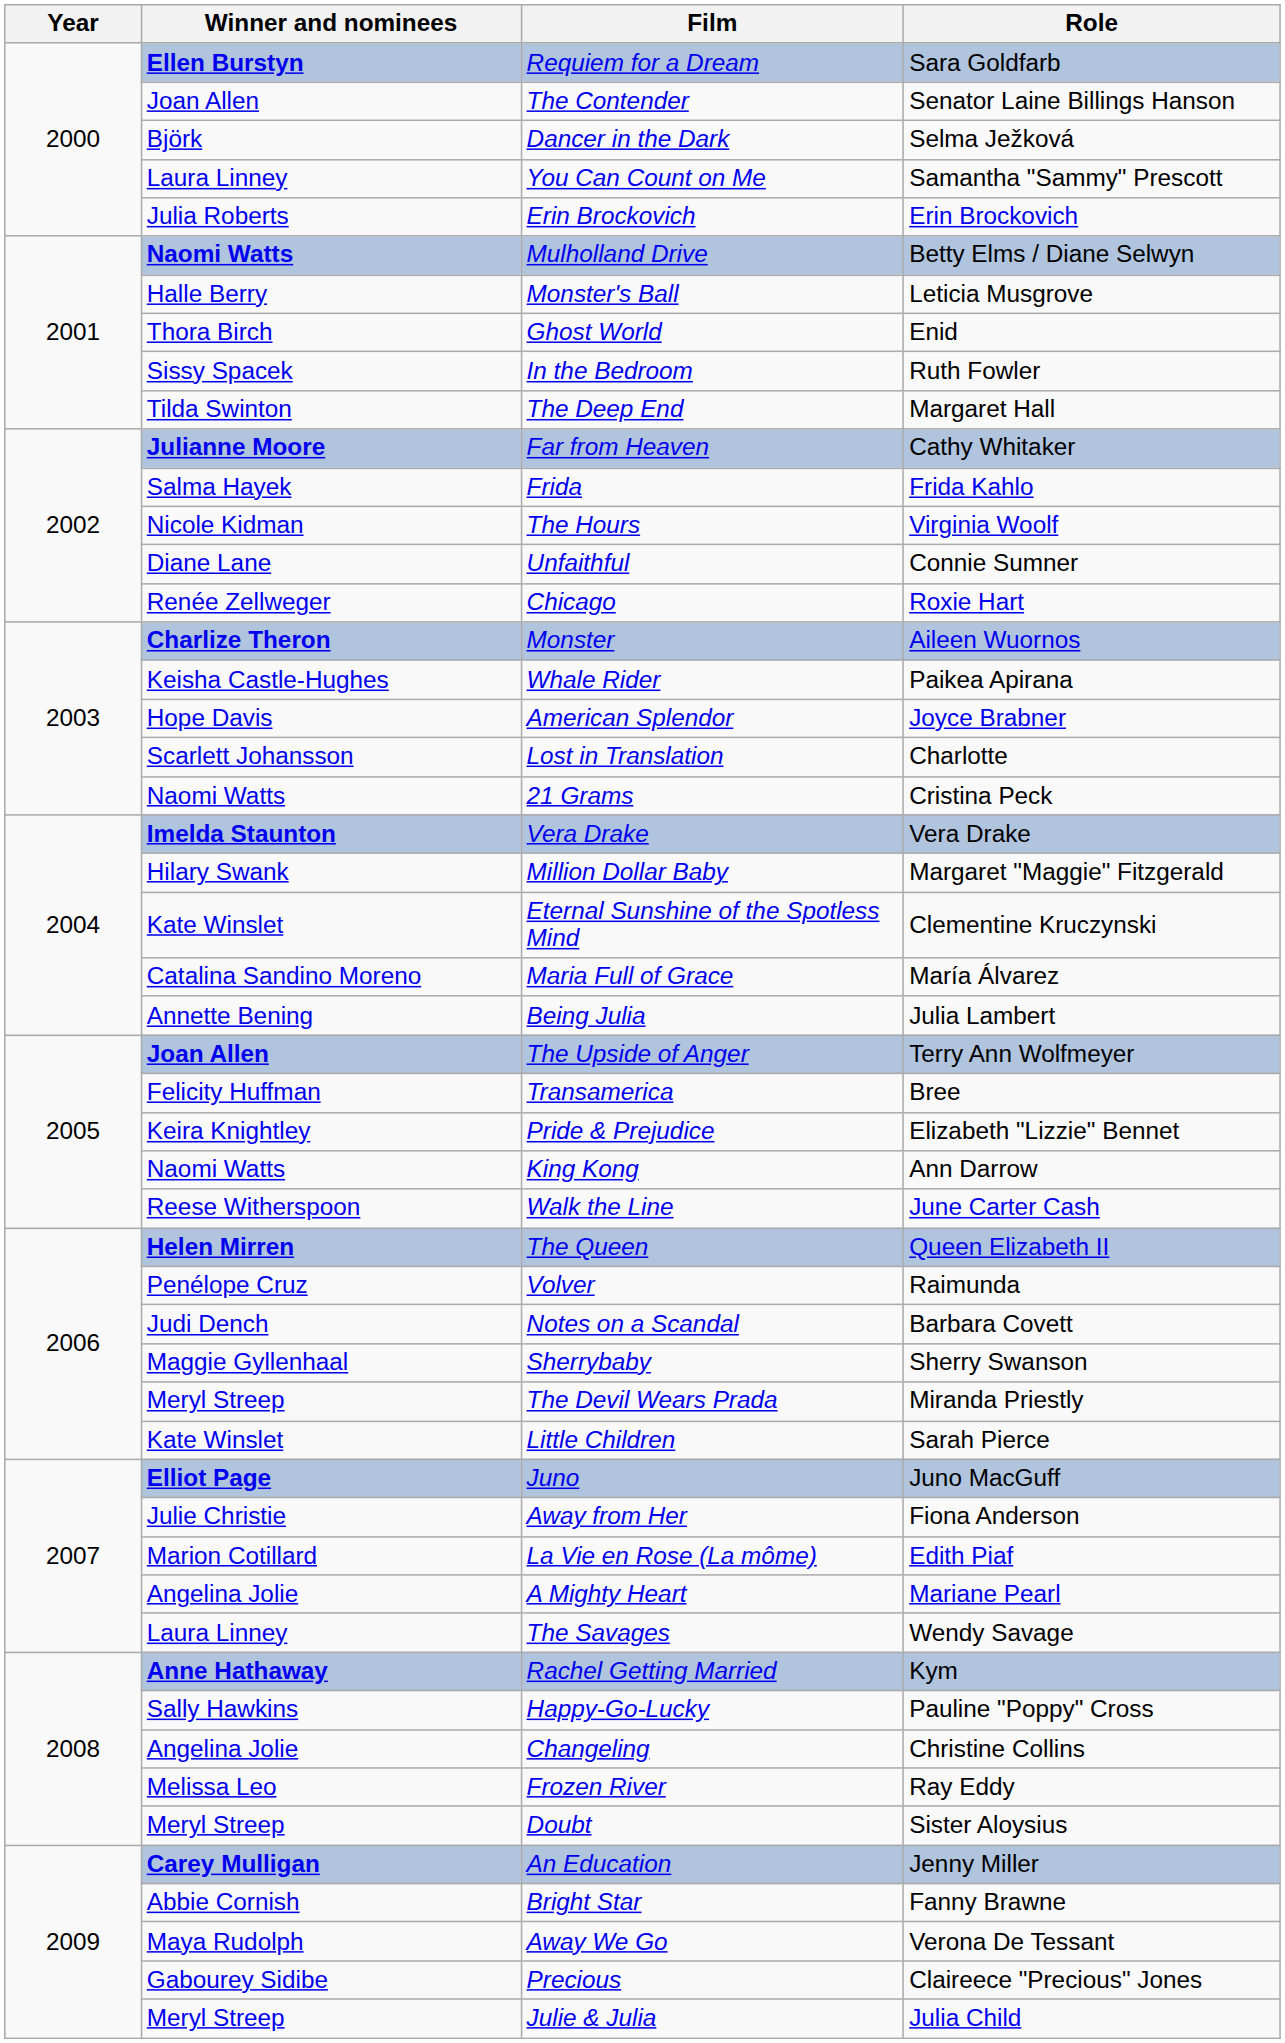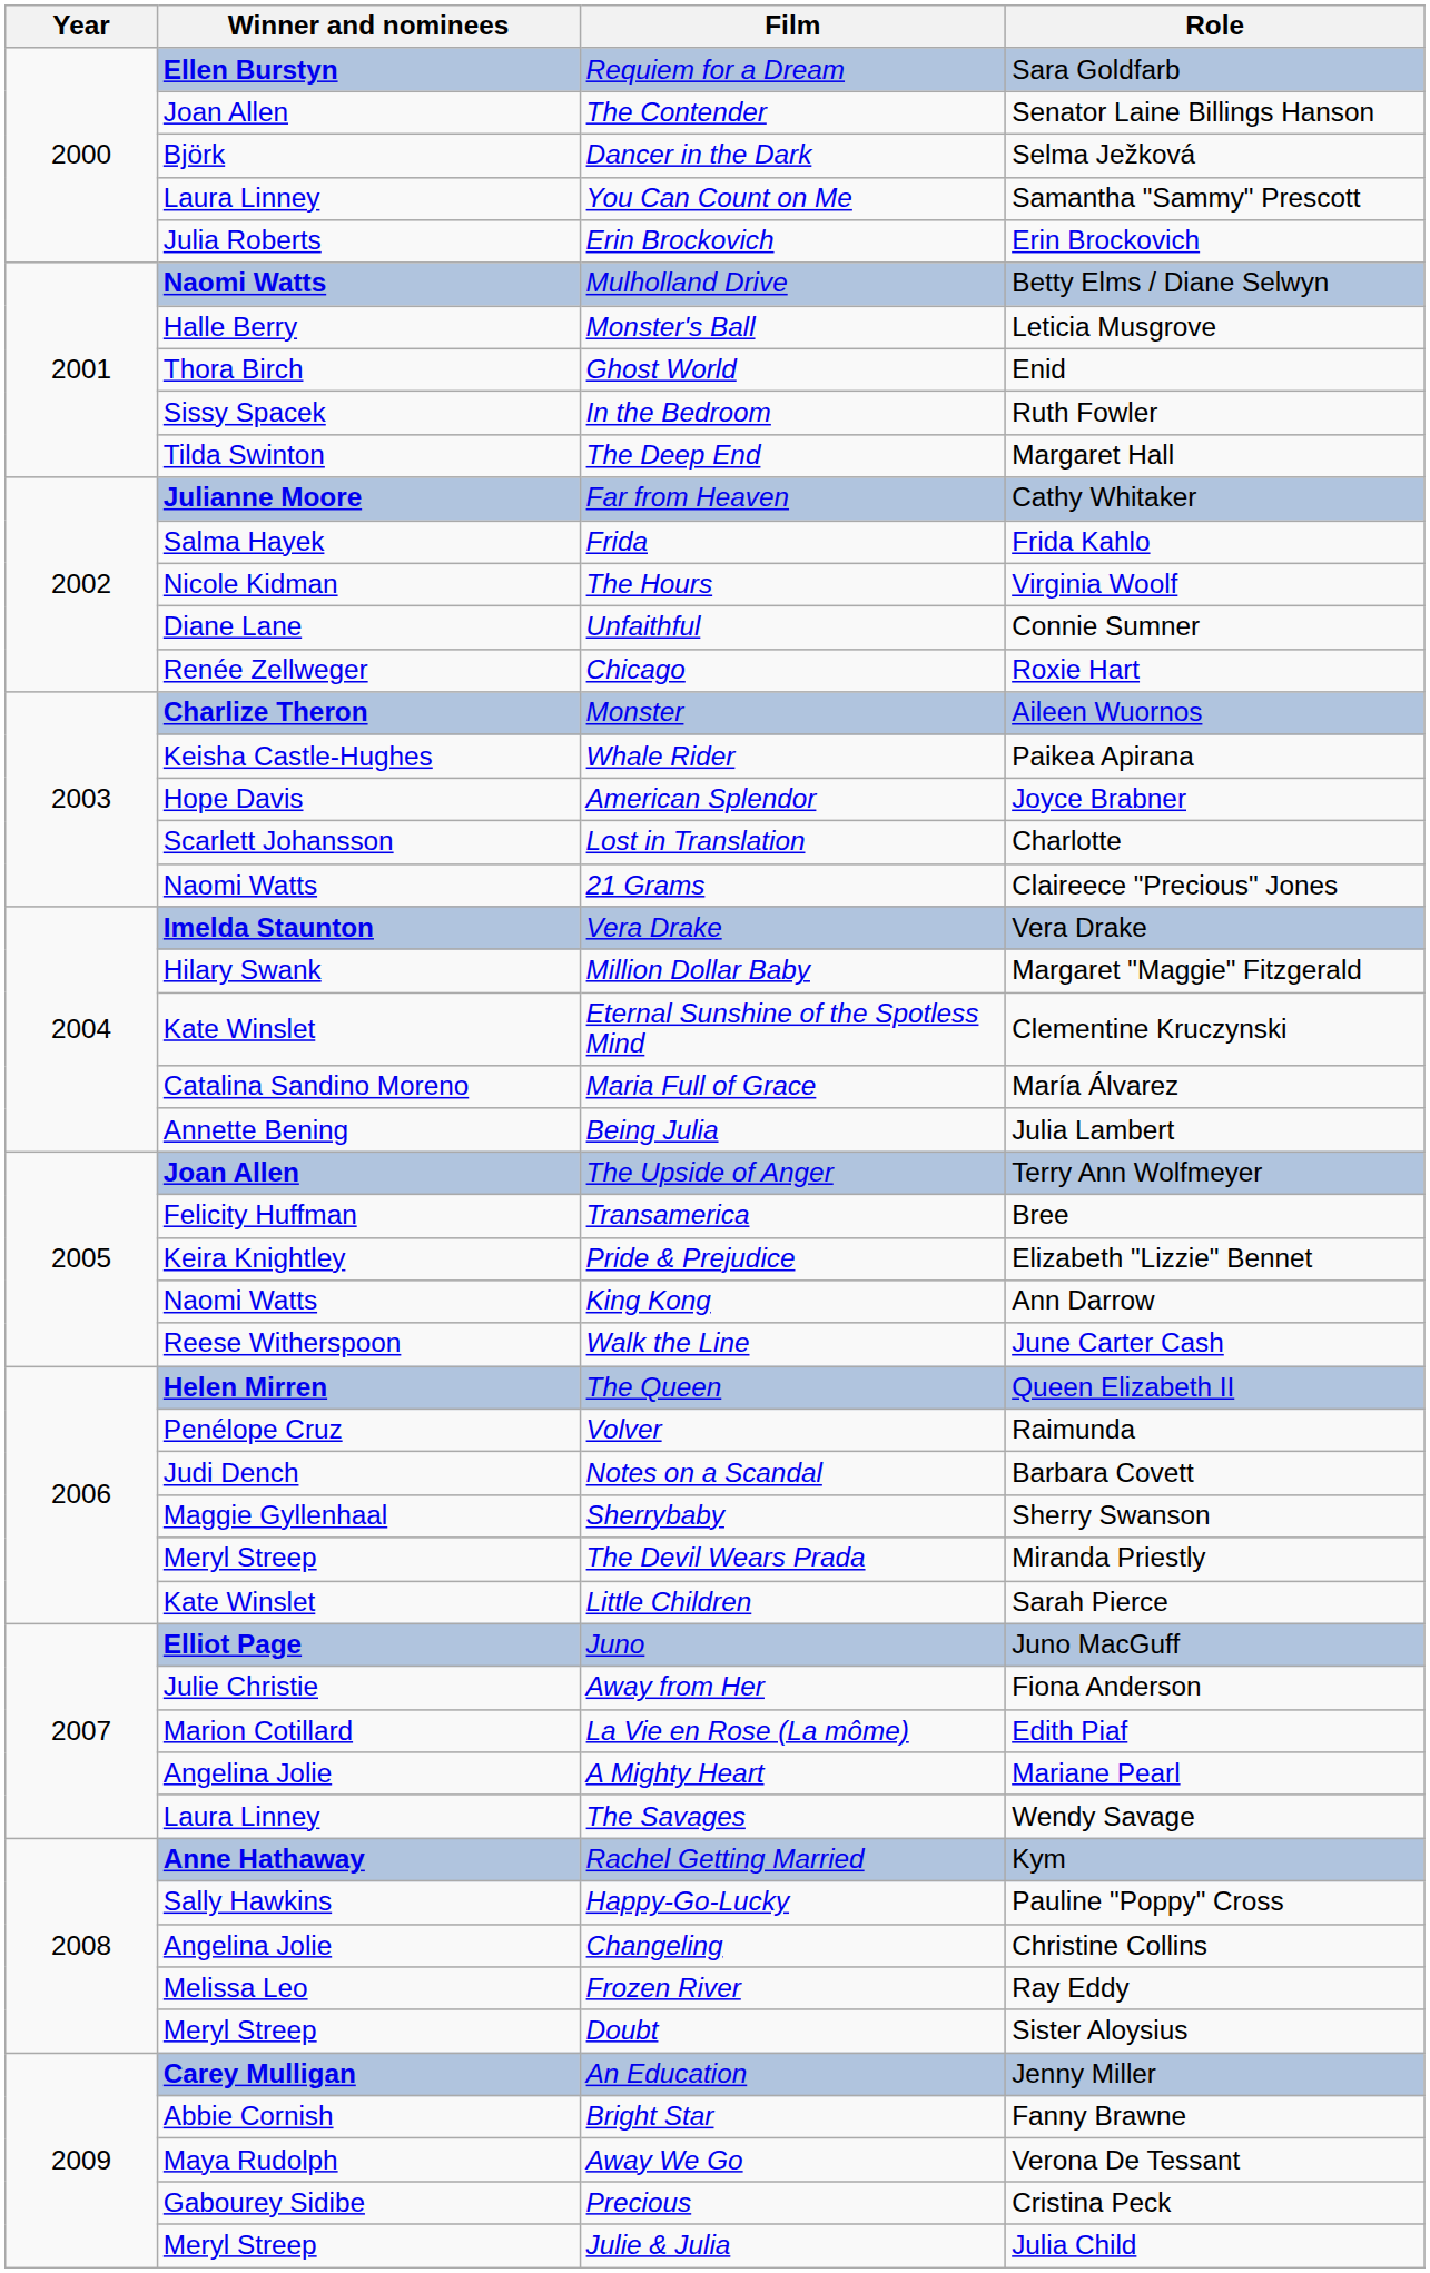 <table class="wikitable" width="95%" cellpadding="5">
 <tr>
 <th width="100"><strong>Year</strong></th>
 <th width="300"><strong>Winner and nominees</strong></th>
 <th width="300"><strong>Film</strong></th>
 <th width="300"><strong>Role</strong></th>
 </tr>
 <tr>
 <td rowspan="5" style="text-align:center;">2000</td>
 <td style="background:#B0C4DE;"><strong><a href='#'>Ellen Burstyn</a></strong></td>
 <td style="background:#B0C4DE;"><em><a href='#'>Requiem for a Dream</a></em></td>
 <td style="background:#B0C4DE;">Sara Goldfarb</td>
 </tr>
 <tr>
 <td><a href='#'>Joan Allen</a></td>
 <td><em><a href='#'>The Contender</a></em></td>
 <td>Senator Laine Billings Hanson</td>
 </tr>
 <tr>
 <td><a href='#'>Björk</a></td>
 <td><em><a href='#'>Dancer in the Dark</a></em></td>
 <td>Selma Ježková</td>
 </tr>
 <tr>
 <td><a href='#'>Laura Linney</a></td>
 <td><em><a href='#'>You Can Count on Me</a></em></td>
 <td>Samantha "Sammy" Prescott</td>
 </tr>
 <tr>
 <td><a href='#'>Julia Roberts</a></td>
 <td><em><a href='#'>Erin Brockovich</a></em></td>
 <td><a href='#'>Erin Brockovich</a></td>
 </tr>
 <tr>
 <td rowspan="5" style="text-align:center;">2001</td>
 <td style="background:#B0C4DE;"><strong><a href='#'>Naomi Watts</a></strong></td>
 <td style="background:#B0C4DE;"><em><a href='#'>Mulholland Drive</a></em></td>
 <td style="background:#B0C4DE;">Betty Elms / Diane Selwyn</td>
 </tr>
 <tr>
 <td><a href='#'>Halle Berry</a></td>
 <td><em><a href='#'>Monster's Ball</a></em></td>
 <td>Leticia Musgrove</td>
 </tr>
 <tr>
 <td><a href='#'>Thora Birch</a></td>
 <td><em><a href='#'>Ghost World</a></em></td>
 <td>Enid</td>
 </tr>
 <tr>
 <td><a href='#'>Sissy Spacek</a></td>
 <td><em><a href='#'>In the Bedroom</a></em></td>
 <td>Ruth Fowler</td>
 </tr>
 <tr>
 <td><a href='#'>Tilda Swinton</a></td>
 <td><em><a href='#'>The Deep End</a></em></td>
 <td>Margaret Hall</td>
 </tr>
 <tr>
 <td rowspan="5" style="text-align:center;">2002</td>
 <td style="background:#B0C4DE;"><strong><a href='#'>Julianne Moore</a></strong></td>
 <td style="background:#B0C4DE;"><em><a href='#'>Far from Heaven</a></em></td>
 <td style="background:#B0C4DE;">Cathy Whitaker</td>
 </tr>
 <tr>
 <td><a href='#'>Salma Hayek</a></td>
 <td><em><a href='#'>Frida</a></em></td>
 <td><a href='#'>Frida Kahlo</a></td>
 </tr>
 <tr>
 <td><a href='#'>Nicole Kidman</a></td>
 <td><em><a href='#'>The Hours</a></em></td>
 <td><a href='#'>Virginia Woolf</a></td>
 </tr>
 <tr>
 <td><a href='#'>Diane Lane</a></td>
 <td><em><a href='#'>Unfaithful</a></em></td>
 <td>Connie Sumner</td>
 </tr>
 <tr>
 <td><a href='#'>Renée Zellweger</a></td>
 <td><em><a href='#'>Chicago</a></em></td>
 <td><a href='#'>Roxie Hart</a></td>
 </tr>
 <tr>
 <td rowspan="5" style="text-align:center;">2003</td>
 <td style="background:#B0C4DE;"><strong><a href='#'>Charlize Theron</a></strong></td>
 <td style="background:#B0C4DE;"><em><a href='#'>Monster</a></em></td>
 <td style="background:#B0C4DE;"><a href='#'>Aileen Wuornos</a></td>
 </tr>
 <tr>
 <td><a href='#'>Keisha Castle-Hughes</a></td>
 <td><em><a href='#'>Whale Rider</a></em></td>
 <td>Paikea Apirana</td>
 </tr>
 <tr>
 <td><a href='#'>Hope Davis</a></td>
 <td><em><a href='#'>American Splendor</a></em></td>
 <td><a href='#'>Joyce Brabner</a></td>
 </tr>
 <tr>
 <td><a href='#'>Scarlett Johansson</a></td>
 <td><em><a href='#'>Lost in Translation</a></em></td>
 <td>Charlotte</td>
 </tr>
 <tr>
 <td><a href='#'>Naomi Watts</a></td>
 <td><em><a href='#'>21 Grams</a></em></td>
-<td>Cristina Peck</td>
+<td>Claireece "Precious" Jones</td>
 </tr>
 <tr>
 <td rowspan="5" style="text-align:center;">2004</td>
 <td style="background:#B0C4DE;"><strong><a href='#'>Imelda Staunton</a></strong></td>
 <td style="background:#B0C4DE;"><em><a href='#'>Vera Drake</a></em></td>
 <td style="background:#B0C4DE;">Vera Drake</td>
 </tr>
 <tr>
 <td><a href='#'>Hilary Swank</a></td>
 <td><em><a href='#'>Million Dollar Baby</a></em></td>
 <td>Margaret "Maggie" Fitzgerald</td>
 </tr>
 <tr>
 <td><a href='#'>Kate Winslet</a></td>
 <td><em><a href='#'>Eternal Sunshine of the Spotless Mind</a></em></td>
 <td>Clementine Kruczynski</td>
 </tr>
 <tr>
 <td><a href='#'>Catalina Sandino Moreno</a></td>
 <td><em><a href='#'>Maria Full of Grace</a></em></td>
 <td>María Álvarez</td>
 </tr>
 <tr>
 <td><a href='#'>Annette Bening</a></td>
 <td><em><a href='#'>Being Julia</a></em></td>
 <td>Julia Lambert</td>
 </tr>
 <tr>
 <td rowspan="5" style="text-align:center;">2005</td>
 <td style="background:#B0C4DE;"><strong><a href='#'>Joan Allen</a></strong></td>
 <td style="background:#B0C4DE;"><em><a href='#'>The Upside of Anger</a></em></td>
 <td style="background:#B0C4DE;">Terry Ann Wolfmeyer</td>
 </tr>
 <tr>
 <td><a href='#'>Felicity Huffman</a></td>
 <td><em><a href='#'>Transamerica</a></em></td>
 <td>Bree</td>
 </tr>
 <tr>
 <td><a href='#'>Keira Knightley</a></td>
 <td><em><a href='#'>Pride & Prejudice</a></em></td>
 <td>Elizabeth "Lizzie" Bennet</td>
 </tr>
 <tr>
 <td><a href='#'>Naomi Watts</a></td>
 <td><em><a href='#'>King Kong</a></em></td>
 <td>Ann Darrow</td>
 </tr>
 <tr>
 <td><a href='#'>Reese Witherspoon</a></td>
 <td><em><a href='#'>Walk the Line</a></em></td>
 <td><a href='#'>June Carter Cash</a></td>
 </tr>
 <tr>
 <td rowspan="6" style="text-align:center;">2006</td>
 <td style="background:#B0C4DE;"><strong><a href='#'>Helen Mirren</a></strong></td>
 <td style="background:#B0C4DE;"><em><a href='#'>The Queen</a></em></td>
 <td style="background:#B0C4DE;"><a href='#'>Queen Elizabeth II</a></td>
 </tr>
 <tr>
 <td><a href='#'>Penélope Cruz</a></td>
 <td><em><a href='#'>Volver</a></em></td>
 <td>Raimunda</td>
 </tr>
 <tr>
 <td><a href='#'>Judi Dench</a></td>
 <td><em><a href='#'>Notes on a Scandal</a></em></td>
 <td>Barbara Covett</td>
 </tr>
 <tr>
 <td><a href='#'>Maggie Gyllenhaal</a></td>
 <td><em><a href='#'>Sherrybaby</a></em></td>
 <td>Sherry Swanson</td>
 </tr>
 <tr>
 <td><a href='#'>Meryl Streep</a></td>
 <td><em><a href='#'>The Devil Wears Prada</a></em></td>
 <td>Miranda Priestly</td>
 </tr>
 <tr>
 <td><a href='#'>Kate Winslet</a></td>
 <td><em><a href='#'>Little Children</a></em></td>
 <td>Sarah Pierce</td>
 </tr>
 <tr>
 <td rowspan="5" style="text-align:center;">2007</td>
 <td style="background:#B0C4DE;"><strong><a href='#'>Elliot Page</a></strong></td>
 <td style="background:#B0C4DE;"><em><a href='#'>Juno</a></em></td>
 <td style="background:#B0C4DE;">Juno MacGuff</td>
 </tr>
 <tr>
 <td><a href='#'>Julie Christie</a></td>
 <td><em><a href='#'>Away from Her</a></em></td>
 <td>Fiona Anderson</td>
 </tr>
 <tr>
 <td><a href='#'>Marion Cotillard</a></td>
 <td><em><a href='#'>La Vie en Rose (La môme)</a></em></td>
 <td><a href='#'>Edith Piaf</a></td>
 </tr>
 <tr>
 <td><a href='#'>Angelina Jolie</a></td>
 <td><em><a href='#'>A Mighty Heart</a></em></td>
 <td><a href='#'>Mariane Pearl</a></td>
 </tr>
 <tr>
 <td><a href='#'>Laura Linney</a></td>
 <td><em><a href='#'>The Savages</a></em></td>
 <td>Wendy Savage</td>
 </tr>
 <tr>
 <td rowspan="5" style="text-align:center;">2008</td>
 <td style="background:#B0C4DE;"><strong><a href='#'>Anne Hathaway</a></strong></td>
 <td style="background:#B0C4DE;"><em><a href='#'>Rachel Getting Married</a></em></td>
 <td style="background:#B0C4DE;">Kym</td>
 </tr>
 <tr>
 <td><a href='#'>Sally Hawkins</a></td>
 <td><em><a href='#'>Happy-Go-Lucky</a></em></td>
 <td>Pauline "Poppy" Cross</td>
 </tr>
 <tr>
 <td><a href='#'>Angelina Jolie</a></td>
 <td><em><a href='#'>Changeling</a></em></td>
 <td>Christine Collins</td>
 </tr>
 <tr>
 <td><a href='#'>Melissa Leo</a></td>
 <td><em><a href='#'>Frozen River</a></em></td>
 <td>Ray Eddy</td>
 </tr>
 <tr>
 <td><a href='#'>Meryl Streep</a></td>
 <td><em><a href='#'>Doubt</a></em></td>
 <td>Sister Aloysius</td>
 </tr>
 <tr>
 <td rowspan="5" style="text-align:center;">2009</td>
 <td style="background:#B0C4DE;"><strong><a href='#'>Carey Mulligan</a></strong></td>
 <td style="background:#B0C4DE;"><em><a href='#'>An Education</a></em></td>
 <td style="background:#B0C4DE;">Jenny Miller</td>
 </tr>
 <tr>
 <td><a href='#'>Abbie Cornish</a></td>
 <td><em><a href='#'>Bright Star</a></em></td>
 <td>Fanny Brawne</td>
 </tr>
 <tr>
 <td><a href='#'>Maya Rudolph</a></td>
 <td><em><a href='#'>Away We Go</a></em></td>
 <td>Verona De Tessant</td>
 </tr>
 <tr>
 <td><a href='#'>Gabourey Sidibe</a></td>
 <td><em><a href='#'>Precious</a></em></td>
-<td>Claireece "Precious" Jones</td>
+<td>Cristina Peck</td>
 </tr>
 <tr>
 <td><a href='#'>Meryl Streep</a></td>
 <td><em><a href='#'>Julie & Julia</a></em></td>
 <td><a href='#'>Julia Child</a></td>
 </tr>
 <tr>
 </tr>
 </table>
